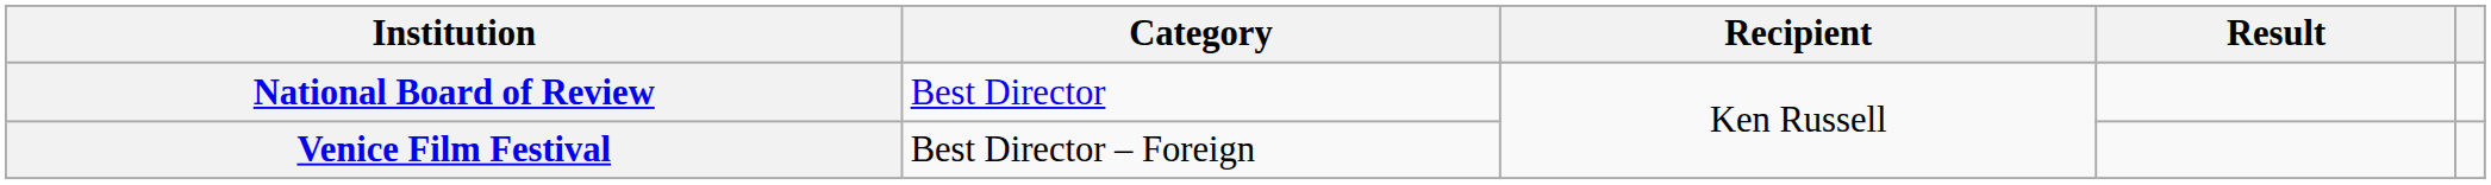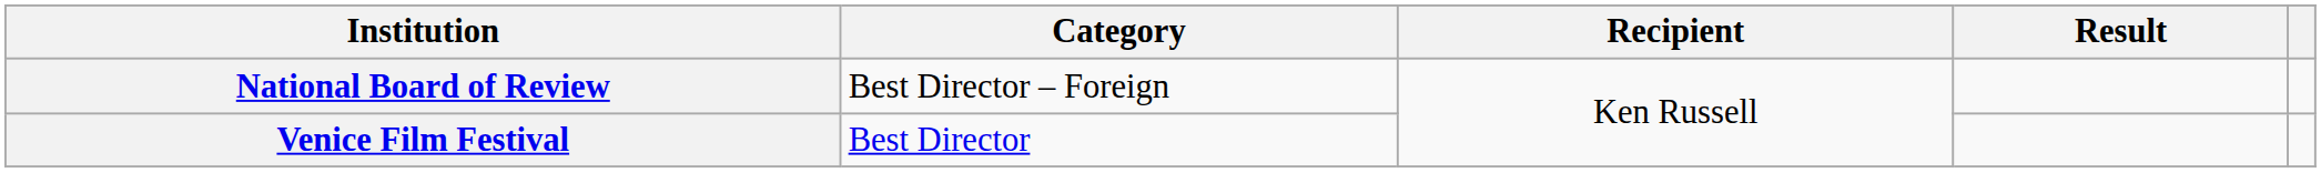 <table class="wikitable unsortable plainrowheaders" style="width:55%;">
 <tr>
 <th style="width:30%;">Institution</th>
 <th style="width:20%;">Category</th>
 <th style="width:20%;">Recipient</th>
 <th style="width:12%;">Result</th>
 <th style="width:1%;"></th>
 </tr>
 <tr>
 <th scope="row" style="text-align:center;"><a href='#'>National Board of Review</a></th>
-<td><a href='#'>Best Director</a></td>
+<td>Best Director – Foreign</td>
 <td rowspan="2" style="text-align:center;">Ken Russell</td>
 <td></td>
 <td style="text-align:center;"></td>
 </tr>
 <tr>
 <th scope="row" style="text-align:center;"><a href='#'>Venice Film Festival</a></th>
-<td>Best Director – Foreign</td>
+<td><a href='#'>Best Director</a></td>
 <td></td>
 <td style="text-align:center;"></td>
 </tr>
 </table>
